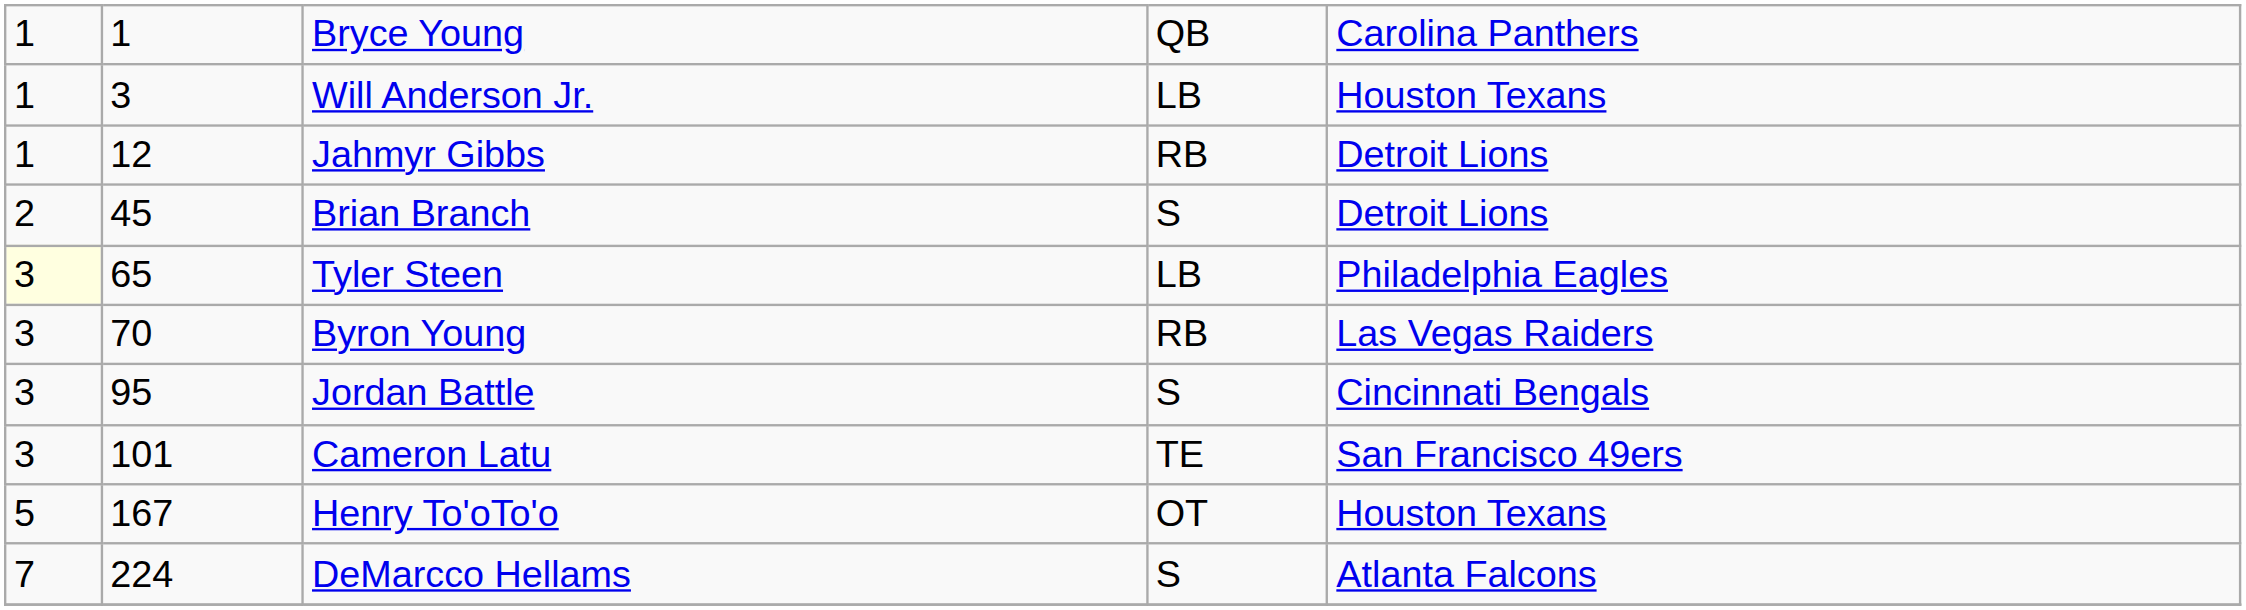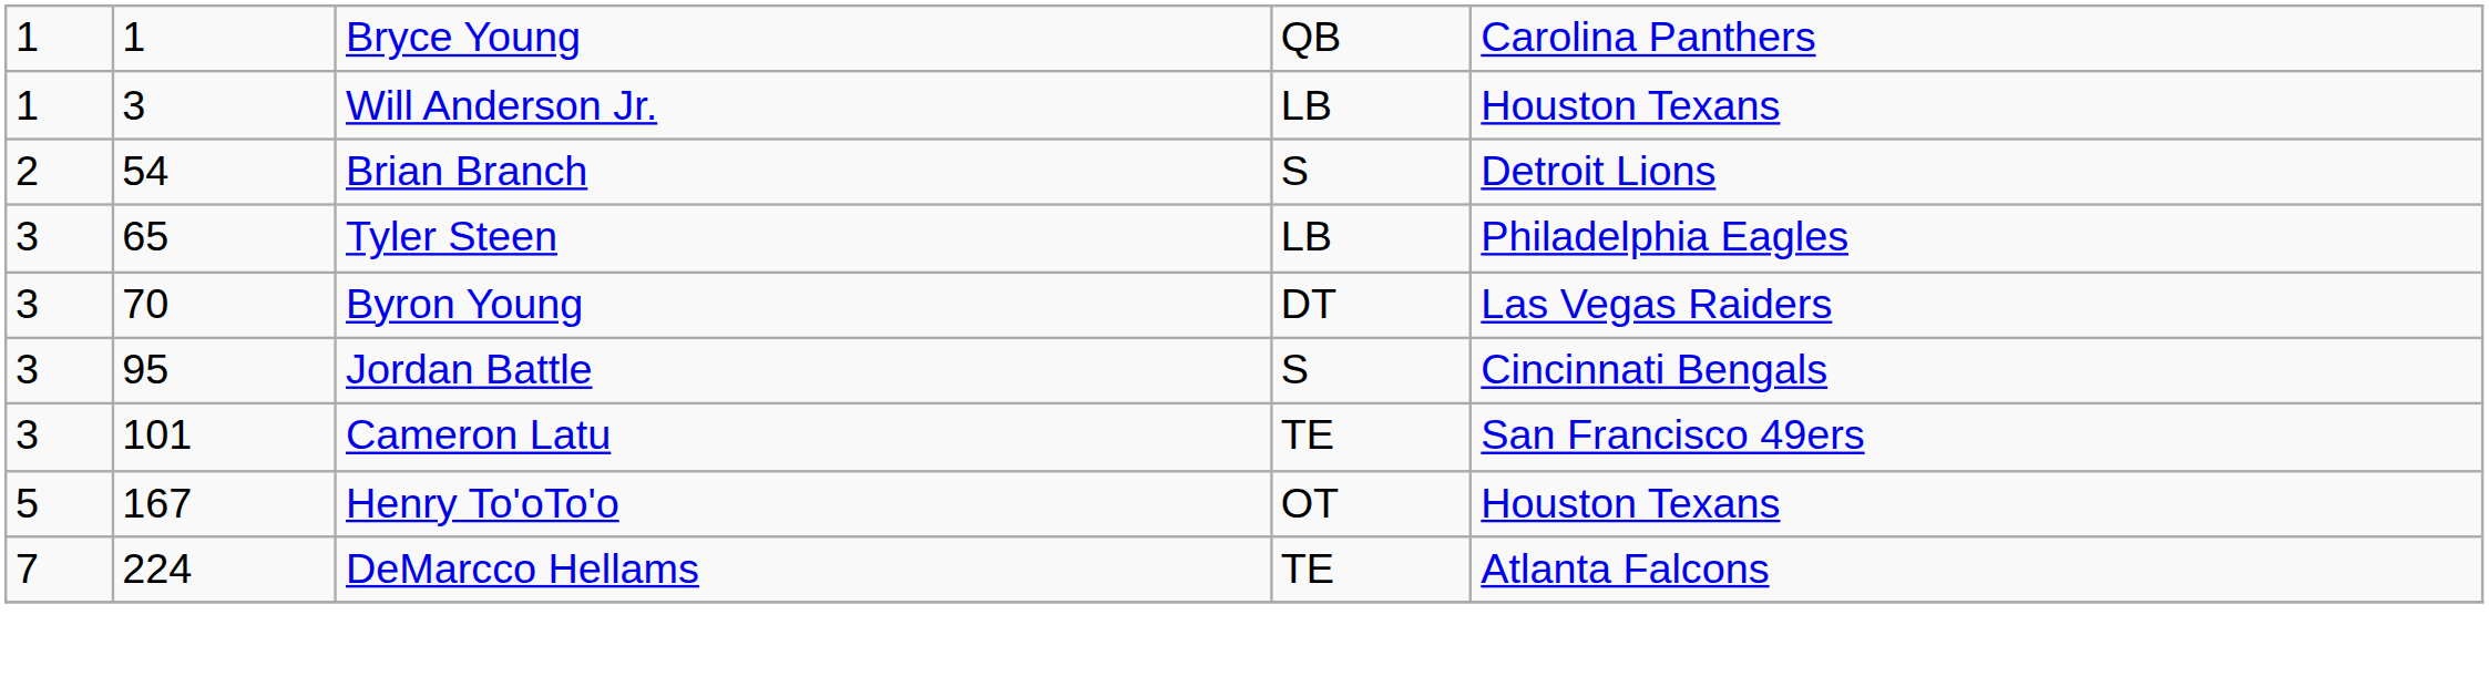 <table class="wikitable" style="width:75%;" style="text-align:center">
 <tr>
 <td>1</td>
 <td>1</td>
 <td><a href='#'>Bryce Young</a></td>
 <td>QB</td>
 <td><a href='#'>Carolina Panthers</a></td>
 </tr>
 <tr>
 <td>1</td>
 <td>3</td>
 <td><a href='#'>Will Anderson Jr.</a></td>
 <td>LB</td>
 <td><a href='#'>Houston Texans</a></td>
 </tr>
 <tr>
-<td>1</td>
-<td>12</td>
-<td><a href='#'>Jahmyr Gibbs</a></td>
-<td>RB</td>
-<td><a href='#'>Detroit Lions</a></td>
-</tr>
-<tr>
 <td>2</td>
-<td>45</td>
+<td>54</td>
 <td><a href='#'>Brian Branch</a></td>
 <td>S</td>
 <td><a href='#'>Detroit Lions</a></td>
 </tr>
 <tr>
-<td style="background: lightyellow;">3</td>
+<td>3</td>
 <td>65</td>
 <td><a href='#'>Tyler Steen</a></td>
 <td>LB</td>
 <td><a href='#'>Philadelphia Eagles</a></td>
 </tr>
 <tr>
 <td>3</td>
 <td>70</td>
 <td><a href='#'>Byron Young</a></td>
-<td>RB</td>
+<td>DT</td>
 <td><a href='#'>Las Vegas Raiders</a></td>
 </tr>
 <tr>
 <td>3</td>
 <td>95</td>
 <td><a href='#'>Jordan Battle</a></td>
 <td>S</td>
 <td><a href='#'>Cincinnati Bengals</a></td>
 </tr>
 <tr>
 <td>3</td>
 <td>101</td>
 <td><a href='#'>Cameron Latu</a></td>
 <td>TE</td>
 <td><a href='#'>San Francisco 49ers</a></td>
 </tr>
 <tr>
 <td>5</td>
 <td>167</td>
 <td><a href='#'>Henry To'oTo'o</a></td>
 <td>OT</td>
 <td><a href='#'>Houston Texans</a></td>
 </tr>
 <tr>
 <td>7</td>
 <td>224</td>
 <td><a href='#'>DeMarcco Hellams</a></td>
-<td>S</td>
+<td>TE</td>
 <td><a href='#'>Atlanta Falcons</a></td>
 </tr>
 <tr>
 </tr>
 </table>
